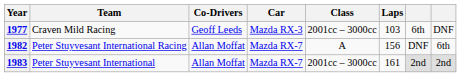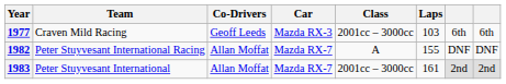 <table class="wikitable" style="text-align:center; font-size:90%">
 <tr>
 <th>Year</th>
 <th>Team</th>
 <th>Co-Drivers</th>
 <th>Car</th>
 <th>Class</th>
 <th>Laps</th>
 <th></th>
 <th></th>
 </tr>
 <tr>
 <th><a href='#'>1977</a></th>
 <td align="left"> Craven Mild Racing</td>
 <td align="left"> <a href='#'>Geoff Leeds</a></td>
 <td align="left"><a href='#'>Mazda RX-3</a></td>
 <td>2001cc – 3000cc</td>
 <td>103</td>
 <td>6th</td>
-<td>DNF</td>
+<td>6th</td>
 </tr>
 <tr>
 <th><a href='#'>1982</a></th>
 <td align="left"> <a href='#'>Peter Stuyvesant International Racing</a></td>
 <td align="left"> <a href='#'>Allan Moffat</a></td>
 <td align="left"><a href='#'>Mazda RX-7</a></td>
 <td>A</td>
-<td>156</td>
+<td>155</td>
 <td>DNF</td>
-<td>6th</td>
+<td>DNF</td>
 </tr>
 <tr>
 <th><a href='#'>1983</a></th>
 <td align="left"> <a href='#'>Peter Stuyvesant International</a></td>
 <td align="left"> <a href='#'>Allan Moffat</a></td>
 <td align="left"><a href='#'>Mazda RX-7</a></td>
 <td>2001cc – 3000cc</td>
 <td>161</td>
 <td style="background:#dfdfdf;">2nd</td>
 <td style="background:#dfdfdf;">2nd</td>
 </tr>
 </table>
